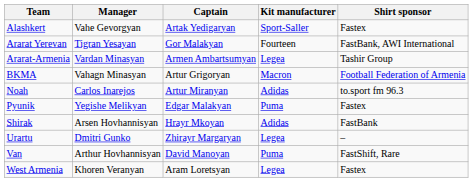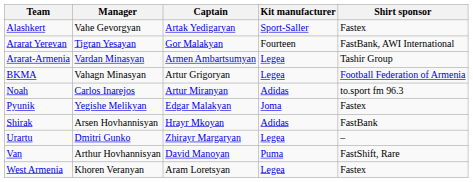 <table class="wikitable sortable" style="text-align: left;">
 <tr>
 <th>Team</th>
 <th>Manager</th>
 <th>Captain</th>
 <th>Kit manufacturer</th>
 <th>Shirt sponsor</th>
 </tr>
 <tr>
 <td><a href='#'>Alashkert</a></td>
 <td> Vahe Gevorgyan</td>
 <td> <a href='#'>Artak Yedigaryan</a></td>
 <td> <a href='#'>Sport-Saller</a></td>
 <td> Fastex</td>
 </tr>
 <tr>
 <td><a href='#'>Ararat Yerevan</a></td>
 <td> <a href='#'>Tigran Yesayan</a></td>
 <td> <a href='#'>Gor Malakyan</a></td>
 <td> Fourteen</td>
 <td> FastBank,  AWI International</td>
 </tr>
 <tr>
 <td><a href='#'>Ararat-Armenia</a></td>
 <td> <a href='#'>Vardan Minasyan</a></td>
 <td> <a href='#'>Armen Ambartsumyan</a></td>
 <td> <a href='#'>Legea</a></td>
 <td> Tashir Group</td>
 </tr>
 <tr>
 <td><a href='#'>BKMA</a></td>
 <td> Vahagn Minasyan</td>
 <td> Artur Grigoryan</td>
-<td> <a href='#'>Macron</a></td>
+<td> <a href='#'>Legea</a></td>
 <td> <a href='#'>Football Federation of Armenia</a></td>
 </tr>
 <tr>
 <td><a href='#'>Noah</a></td>
 <td> <a href='#'>Carlos Inarejos</a></td>
 <td> <a href='#'>Artur Miranyan</a></td>
 <td> <a href='#'>Adidas</a></td>
 <td> to.sport fm 96.3</td>
 </tr>
 <tr>
 <td><a href='#'>Pyunik</a></td>
 <td> <a href='#'>Yegishe Melikyan</a></td>
 <td> <a href='#'>Edgar Malakyan</a></td>
-<td> <a href='#'>Puma</a></td>
+<td> <a href='#'>Joma</a></td>
 <td> Fastex</td>
 </tr>
 <tr>
 <td><a href='#'>Shirak</a></td>
 <td> Arsen Hovhannisyan</td>
 <td> <a href='#'>Hrayr Mkoyan</a></td>
 <td> <a href='#'>Adidas</a></td>
 <td> FastBank</td>
 </tr>
 <tr>
 <td><a href='#'>Urartu</a></td>
 <td> <a href='#'>Dmitri Gunko</a></td>
 <td> <a href='#'>Zhirayr Margaryan</a></td>
 <td> <a href='#'>Legea</a></td>
 <td>–</td>
 </tr>
 <tr>
 <td><a href='#'>Van</a></td>
 <td> Arthur Hovhannisyan</td>
 <td> <a href='#'>David Manoyan</a></td>
 <td> <a href='#'>Puma</a></td>
 <td> FastShift,  Rare</td>
 </tr>
 <tr>
 <td><a href='#'>West Armenia</a></td>
 <td> Khoren Veranyan</td>
 <td> Aram Loretsyan</td>
 <td> <a href='#'>Legea</a></td>
 <td> Fastex</td>
 </tr>
 </table>
